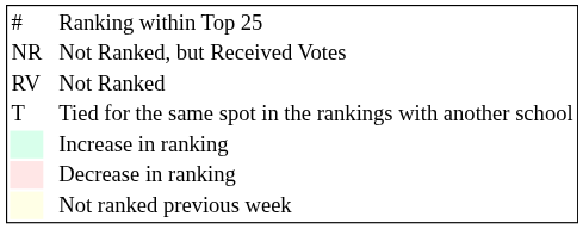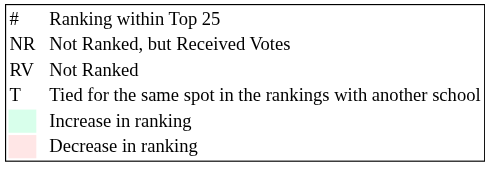 <table style="border:1px solid black; float:right;">
 <tr>
 <td>#</td>
 <td> </td>
 <td>Ranking within Top 25</td>
 </tr>
 <tr>
 <td>NR</td>
 <td> </td>
 <td>Not Ranked, but Received Votes</td>
 </tr>
 <tr>
 <td>RV</td>
 <td> </td>
 <td>Not Ranked</td>
 </tr>
 <tr>
 <td>T</td>
 <td></td>
 <td>Tied for the same spot in the rankings with another school</td>
 </tr>
 <tr>
 <td style="background:#D8FFEB; width:20px;"></td>
 <td> </td>
 <td>Increase in ranking</td>
 </tr>
 <tr>
 <td style="background:#FFE6E6; width:20px;"></td>
 <td> </td>
 <td>Decrease in ranking</td>
 </tr>
-<tr>
-<td style="background:#FFFFE6; width:20px;"></td>
-<td> </td>
-<td>Not ranked previous week</td>
-</tr>
 </table>
